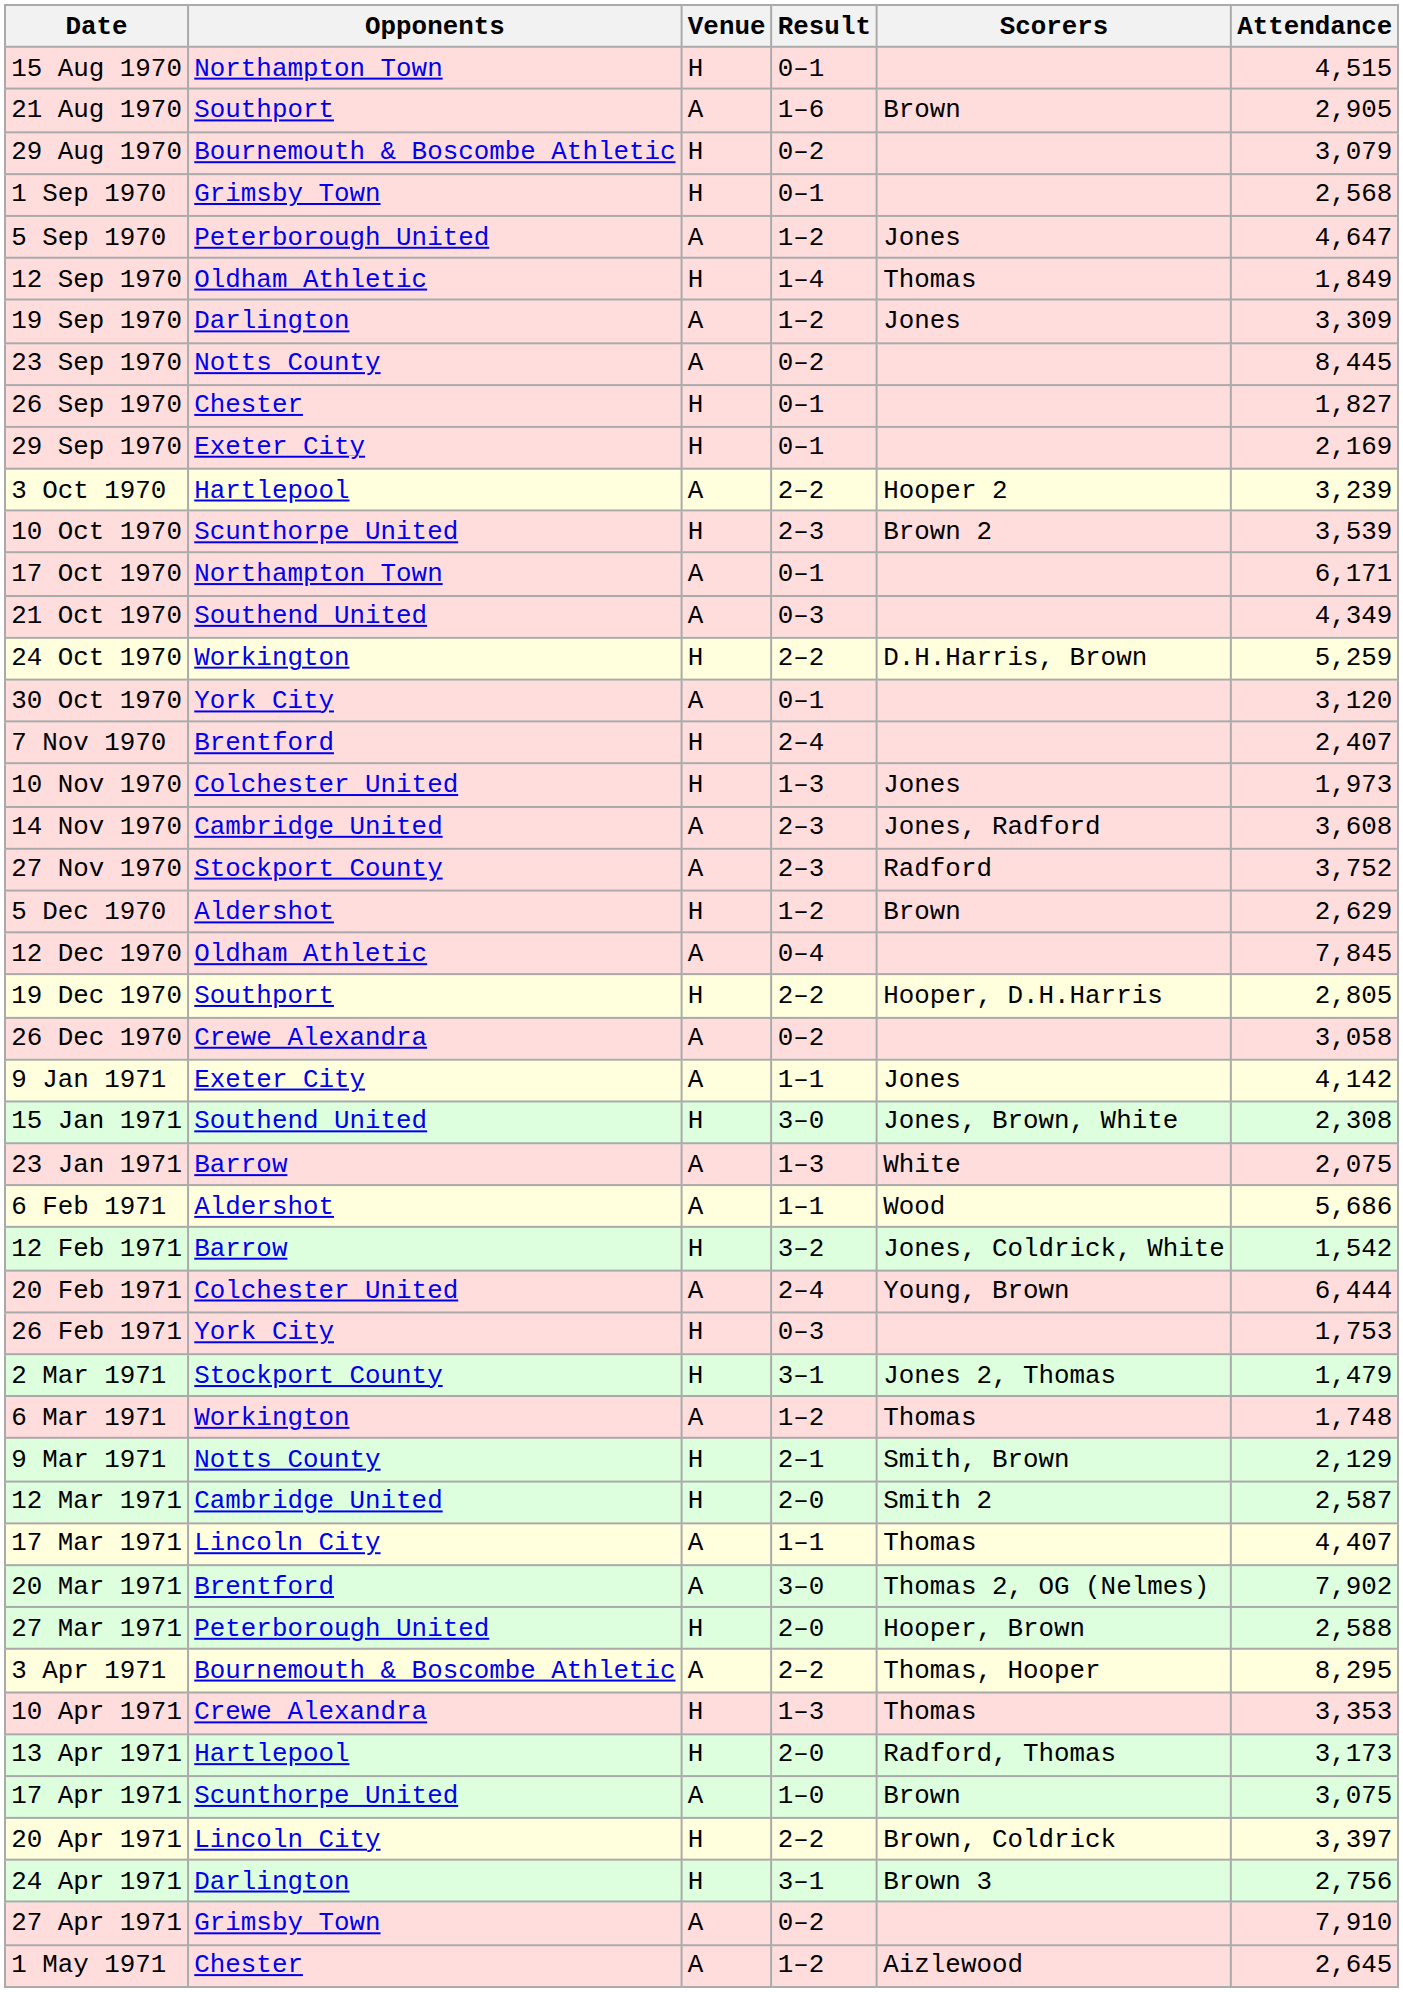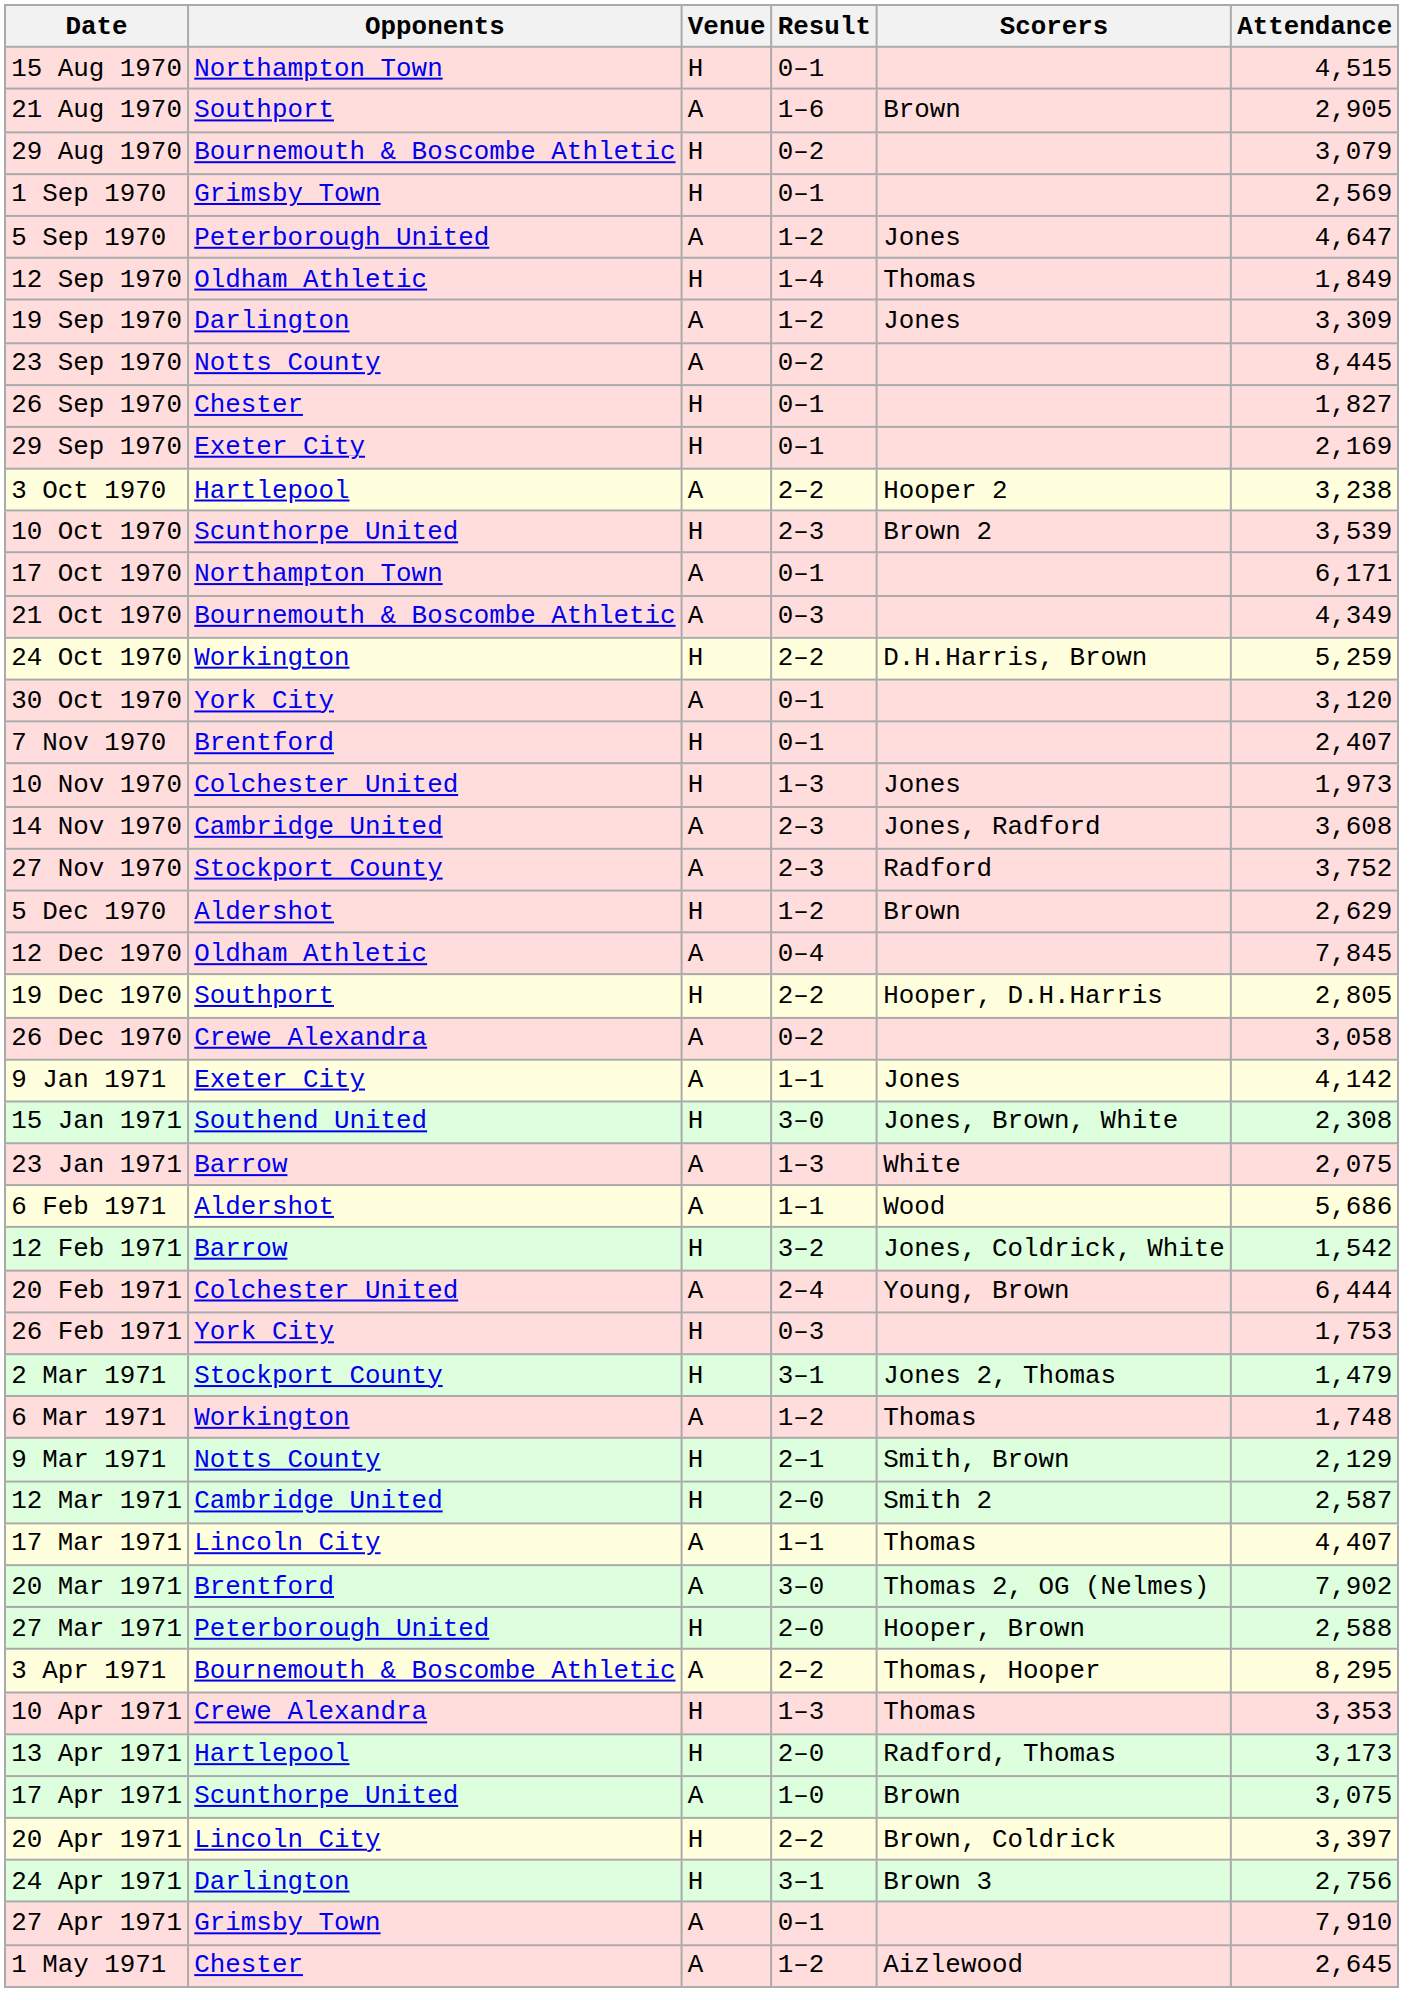 <table class="wikitable sortable">
 <tr>
 <th>Date</th>
 <th>Opponents</th>
 <th>Venue</th>
 <th>Result</th>
 <th>Scorers</th>
 <th>Attendance</th>
 </tr>
 <tr bgcolor="#ffdddd">
 <td>15 Aug 1970</td>
 <td><a href='#'>Northampton Town</a></td>
 <td>H</td>
 <td>0–1</td>
 <td></td>
 <td align="right">4,515</td>
 </tr>
 <tr bgcolor="#ffdddd">
 <td>21 Aug 1970</td>
 <td><a href='#'>Southport</a></td>
 <td>A</td>
 <td>1–6</td>
 <td>Brown</td>
 <td align="right">2,905</td>
 </tr>
 <tr bgcolor="#ffdddd">
 <td>29 Aug 1970</td>
 <td><a href='#'>Bournemouth & Boscombe Athletic</a></td>
 <td>H</td>
 <td>0–2</td>
 <td></td>
 <td align="right">3,079</td>
 </tr>
 <tr bgcolor="#ffdddd">
 <td>1 Sep 1970</td>
 <td><a href='#'>Grimsby Town</a></td>
 <td>H</td>
 <td>0–1</td>
 <td></td>
-<td align="right">2,568</td>
+<td align="right">2,569</td>
 </tr>
 <tr bgcolor="#ffdddd">
 <td>5 Sep 1970</td>
 <td><a href='#'>Peterborough United</a></td>
 <td>A</td>
 <td>1–2</td>
 <td>Jones</td>
 <td align="right">4,647</td>
 </tr>
 <tr bgcolor="#ffdddd">
 <td>12 Sep 1970</td>
 <td><a href='#'>Oldham Athletic</a></td>
 <td>H</td>
 <td>1–4</td>
 <td>Thomas</td>
 <td align="right">1,849</td>
 </tr>
 <tr bgcolor="#ffdddd">
 <td>19 Sep 1970</td>
 <td><a href='#'>Darlington</a></td>
 <td>A</td>
 <td>1–2</td>
 <td>Jones</td>
 <td align="right">3,309</td>
 </tr>
 <tr bgcolor="#ffdddd">
 <td>23 Sep 1970</td>
 <td><a href='#'>Notts County</a></td>
 <td>A</td>
 <td>0–2</td>
 <td></td>
 <td align="right">8,445</td>
 </tr>
 <tr bgcolor="#ffdddd">
 <td>26 Sep 1970</td>
 <td><a href='#'>Chester</a></td>
 <td>H</td>
 <td>0–1</td>
 <td></td>
 <td align="right">1,827</td>
 </tr>
 <tr bgcolor="#ffdddd">
 <td>29 Sep 1970</td>
 <td><a href='#'>Exeter City</a></td>
 <td>H</td>
 <td>0–1</td>
 <td></td>
 <td align="right">2,169</td>
 </tr>
 <tr bgcolor="#ffffdd">
 <td>3 Oct 1970</td>
 <td><a href='#'>Hartlepool</a></td>
 <td>A</td>
 <td>2–2</td>
 <td>Hooper 2</td>
-<td align="right">3,239</td>
+<td align="right">3,238</td>
 </tr>
 <tr bgcolor="#ffdddd">
 <td>10 Oct 1970</td>
 <td><a href='#'>Scunthorpe United</a></td>
 <td>H</td>
 <td>2–3</td>
 <td>Brown 2</td>
 <td align="right">3,539</td>
 </tr>
 <tr bgcolor="#ffdddd">
 <td>17 Oct 1970</td>
 <td><a href='#'>Northampton Town</a></td>
 <td>A</td>
 <td>0–1</td>
 <td></td>
 <td align="right">6,171</td>
 </tr>
 <tr bgcolor="#ffdddd">
 <td>21 Oct 1970</td>
-<td><a href='#'>Southend United</a></td>
+<td><a href='#'>Bournemouth & Boscombe Athletic</a></td>
 <td>A</td>
 <td>0–3</td>
 <td></td>
 <td align="right">4,349</td>
 </tr>
 <tr bgcolor="#ffffdd">
 <td>24 Oct 1970</td>
 <td><a href='#'>Workington</a></td>
 <td>H</td>
 <td>2–2</td>
 <td>D.H.Harris, Brown</td>
 <td align="right">5,259</td>
 </tr>
 <tr bgcolor="#ffdddd">
 <td>30 Oct 1970</td>
 <td><a href='#'>York City</a></td>
 <td>A</td>
 <td>0–1</td>
 <td></td>
 <td align="right">3,120</td>
 </tr>
 <tr bgcolor="#ffdddd">
 <td>7 Nov 1970</td>
 <td><a href='#'>Brentford</a></td>
 <td>H</td>
-<td>2–4</td>
+<td>0–1</td>
 <td></td>
 <td align="right">2,407</td>
 </tr>
 <tr bgcolor="#ffdddd">
 <td>10 Nov 1970</td>
 <td><a href='#'>Colchester United</a></td>
 <td>H</td>
 <td>1–3</td>
 <td>Jones</td>
 <td align="right">1,973</td>
 </tr>
 <tr bgcolor="#ffdddd">
 <td>14 Nov 1970</td>
 <td><a href='#'>Cambridge United</a></td>
 <td>A</td>
 <td>2–3</td>
 <td>Jones, Radford</td>
 <td align="right">3,608</td>
 </tr>
 <tr bgcolor="#ffdddd">
 <td>27 Nov 1970</td>
 <td><a href='#'>Stockport County</a></td>
 <td>A</td>
 <td>2–3</td>
 <td>Radford</td>
 <td align="right">3,752</td>
 </tr>
 <tr bgcolor="#ffdddd">
 <td>5 Dec 1970</td>
 <td><a href='#'>Aldershot</a></td>
 <td>H</td>
 <td>1–2</td>
 <td>Brown</td>
 <td align="right">2,629</td>
 </tr>
 <tr bgcolor="#ffdddd">
 <td>12 Dec 1970</td>
 <td><a href='#'>Oldham Athletic</a></td>
 <td>A</td>
 <td>0–4</td>
 <td></td>
 <td align="right">7,845</td>
 </tr>
 <tr bgcolor="#ffffdd">
 <td>19 Dec 1970</td>
 <td><a href='#'>Southport</a></td>
 <td>H</td>
 <td>2–2</td>
 <td>Hooper, D.H.Harris</td>
 <td align="right">2,805</td>
 </tr>
 <tr bgcolor="#ffdddd">
 <td>26 Dec 1970</td>
 <td><a href='#'>Crewe Alexandra</a></td>
 <td>A</td>
 <td>0–2</td>
 <td></td>
 <td align="right">3,058</td>
 </tr>
 <tr bgcolor="#ffffdd">
 <td>9 Jan 1971</td>
 <td><a href='#'>Exeter City</a></td>
 <td>A</td>
 <td>1–1</td>
 <td>Jones</td>
 <td align="right">4,142</td>
 </tr>
 <tr bgcolor="#ddffdd">
 <td>15 Jan 1971</td>
 <td><a href='#'>Southend United</a></td>
 <td>H</td>
 <td>3–0</td>
 <td>Jones, Brown, White</td>
 <td align="right">2,308</td>
 </tr>
 <tr bgcolor="#ffdddd">
 <td>23 Jan 1971</td>
 <td><a href='#'>Barrow</a></td>
 <td>A</td>
 <td>1–3</td>
 <td>White</td>
 <td align="right">2,075</td>
 </tr>
 <tr bgcolor="#ffffdd">
 <td>6 Feb 1971</td>
 <td><a href='#'>Aldershot</a></td>
 <td>A</td>
 <td>1–1</td>
 <td>Wood</td>
 <td align="right">5,686</td>
 </tr>
 <tr bgcolor="#ddffdd">
 <td>12 Feb 1971</td>
 <td><a href='#'>Barrow</a></td>
 <td>H</td>
 <td>3–2</td>
 <td>Jones, Coldrick, White</td>
 <td align="right">1,542</td>
 </tr>
 <tr bgcolor="#ffdddd">
 <td>20 Feb 1971</td>
 <td><a href='#'>Colchester United</a></td>
 <td>A</td>
 <td>2–4</td>
 <td>Young, Brown</td>
 <td align="right">6,444</td>
 </tr>
 <tr bgcolor="#ffdddd">
 <td>26 Feb 1971</td>
 <td><a href='#'>York City</a></td>
 <td>H</td>
 <td>0–3</td>
 <td></td>
 <td align="right">1,753</td>
 </tr>
 <tr bgcolor="#ddffdd">
 <td>2 Mar 1971</td>
 <td><a href='#'>Stockport County</a></td>
 <td>H</td>
 <td>3–1</td>
 <td>Jones 2, Thomas</td>
 <td align="right">1,479</td>
 </tr>
 <tr bgcolor="#ffdddd">
 <td>6 Mar 1971</td>
 <td><a href='#'>Workington</a></td>
 <td>A</td>
 <td>1–2</td>
 <td>Thomas</td>
 <td align="right">1,748</td>
 </tr>
 <tr bgcolor="#ddffdd">
 <td>9 Mar 1971</td>
 <td><a href='#'>Notts County</a></td>
 <td>H</td>
 <td>2–1</td>
 <td>Smith, Brown</td>
 <td align="right">2,129</td>
 </tr>
 <tr bgcolor="#ddffdd">
 <td>12 Mar 1971</td>
 <td><a href='#'>Cambridge United</a></td>
 <td>H</td>
 <td>2–0</td>
 <td>Smith 2</td>
 <td align="right">2,587</td>
 </tr>
 <tr bgcolor="#ffffdd">
 <td>17 Mar 1971</td>
 <td><a href='#'>Lincoln City</a></td>
 <td>A</td>
 <td>1–1</td>
 <td>Thomas</td>
 <td align="right">4,407</td>
 </tr>
 <tr bgcolor="#ddffdd">
 <td>20 Mar 1971</td>
 <td><a href='#'>Brentford</a></td>
 <td>A</td>
 <td>3–0</td>
 <td>Thomas 2, OG (Nelmes)</td>
 <td align="right">7,902</td>
 </tr>
 <tr bgcolor="#ddffdd">
 <td>27 Mar 1971</td>
 <td><a href='#'>Peterborough United</a></td>
 <td>H</td>
 <td>2–0</td>
 <td>Hooper, Brown</td>
 <td align="right">2,588</td>
 </tr>
 <tr bgcolor="#ffffdd">
 <td>3 Apr 1971</td>
 <td><a href='#'>Bournemouth & Boscombe Athletic</a></td>
 <td>A</td>
 <td>2–2</td>
 <td>Thomas, Hooper</td>
 <td align="right">8,295</td>
 </tr>
 <tr bgcolor="#ffdddd">
 <td>10 Apr 1971</td>
 <td><a href='#'>Crewe Alexandra</a></td>
 <td>H</td>
 <td>1–3</td>
 <td>Thomas</td>
 <td align="right">3,353</td>
 </tr>
 <tr bgcolor="#ddffdd">
 <td>13 Apr 1971</td>
 <td><a href='#'>Hartlepool</a></td>
 <td>H</td>
 <td>2–0</td>
 <td>Radford, Thomas</td>
 <td align="right">3,173</td>
 </tr>
 <tr bgcolor="#ddffdd">
 <td>17 Apr 1971</td>
 <td><a href='#'>Scunthorpe United</a></td>
 <td>A</td>
 <td>1–0</td>
 <td>Brown</td>
 <td align="right">3,075</td>
 </tr>
 <tr bgcolor="#ffffdd">
 <td>20 Apr 1971</td>
 <td><a href='#'>Lincoln City</a></td>
 <td>H</td>
 <td>2–2</td>
 <td>Brown, Coldrick</td>
 <td align="right">3,397</td>
 </tr>
 <tr bgcolor="#ddffdd">
 <td>24 Apr 1971</td>
 <td><a href='#'>Darlington</a></td>
 <td>H</td>
 <td>3–1</td>
 <td>Brown 3</td>
 <td align="right">2,756</td>
 </tr>
 <tr bgcolor="#ffdddd">
 <td>27 Apr 1971</td>
 <td><a href='#'>Grimsby Town</a></td>
 <td>A</td>
-<td>0–2</td>
+<td>0–1</td>
 <td></td>
 <td align="right">7,910</td>
 </tr>
 <tr bgcolor="#ffdddd">
 <td>1 May 1971</td>
 <td><a href='#'>Chester</a></td>
 <td>A</td>
 <td>1–2</td>
 <td>Aizlewood</td>
 <td align="right">2,645</td>
 </tr>
 </table>
